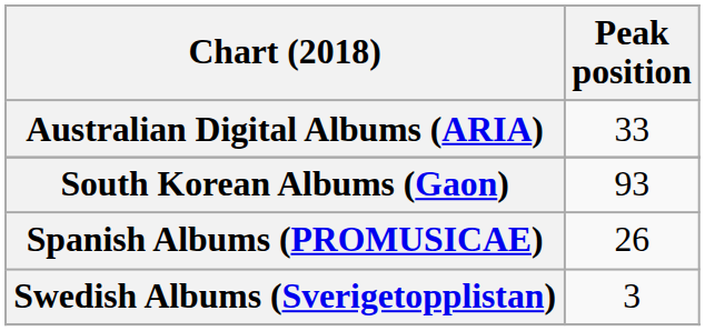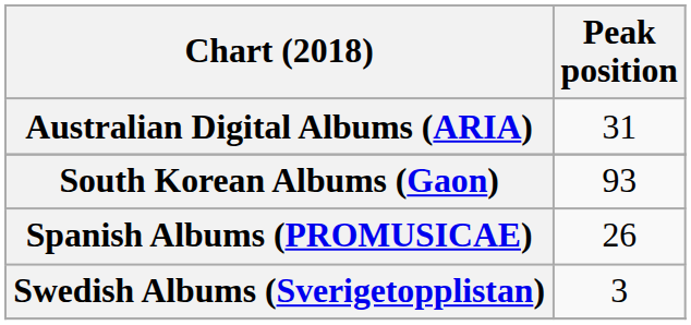 <table class="wikitable sortable plainrowheaders" style="text-align:center">
 <tr>
 <th scope="col">Chart (2018)</th>
 <th scope="col">Peak<br> position</th>
 </tr>
 <tr>
 <th scope="row">Australian Digital Albums (<a href='#'>ARIA</a>)</th>
-<td>33</td>
+<td>31</td>
 </tr>
 <tr>
 </tr>
 <tr>
 </tr>
 <tr>
 </tr>
 <tr>
 </tr>
 <tr>
 </tr>
 <tr>
 </tr>
 <tr>
 </tr>
 <tr>
 <th scope="row">South Korean Albums (<a href='#'>Gaon</a>)</th>
 <td>93</td>
 </tr>
 <tr>
 <th scope="row">Spanish Albums (<a href='#'>PROMUSICAE</a>)</th>
 <td>26</td>
 </tr>
 <tr>
 <th scope="row">Swedish Albums (<a href='#'>Sverigetopplistan</a>)</th>
 <td>3</td>
 </tr>
 <tr>
 </tr>
 <tr>
 </tr>
 </table>
